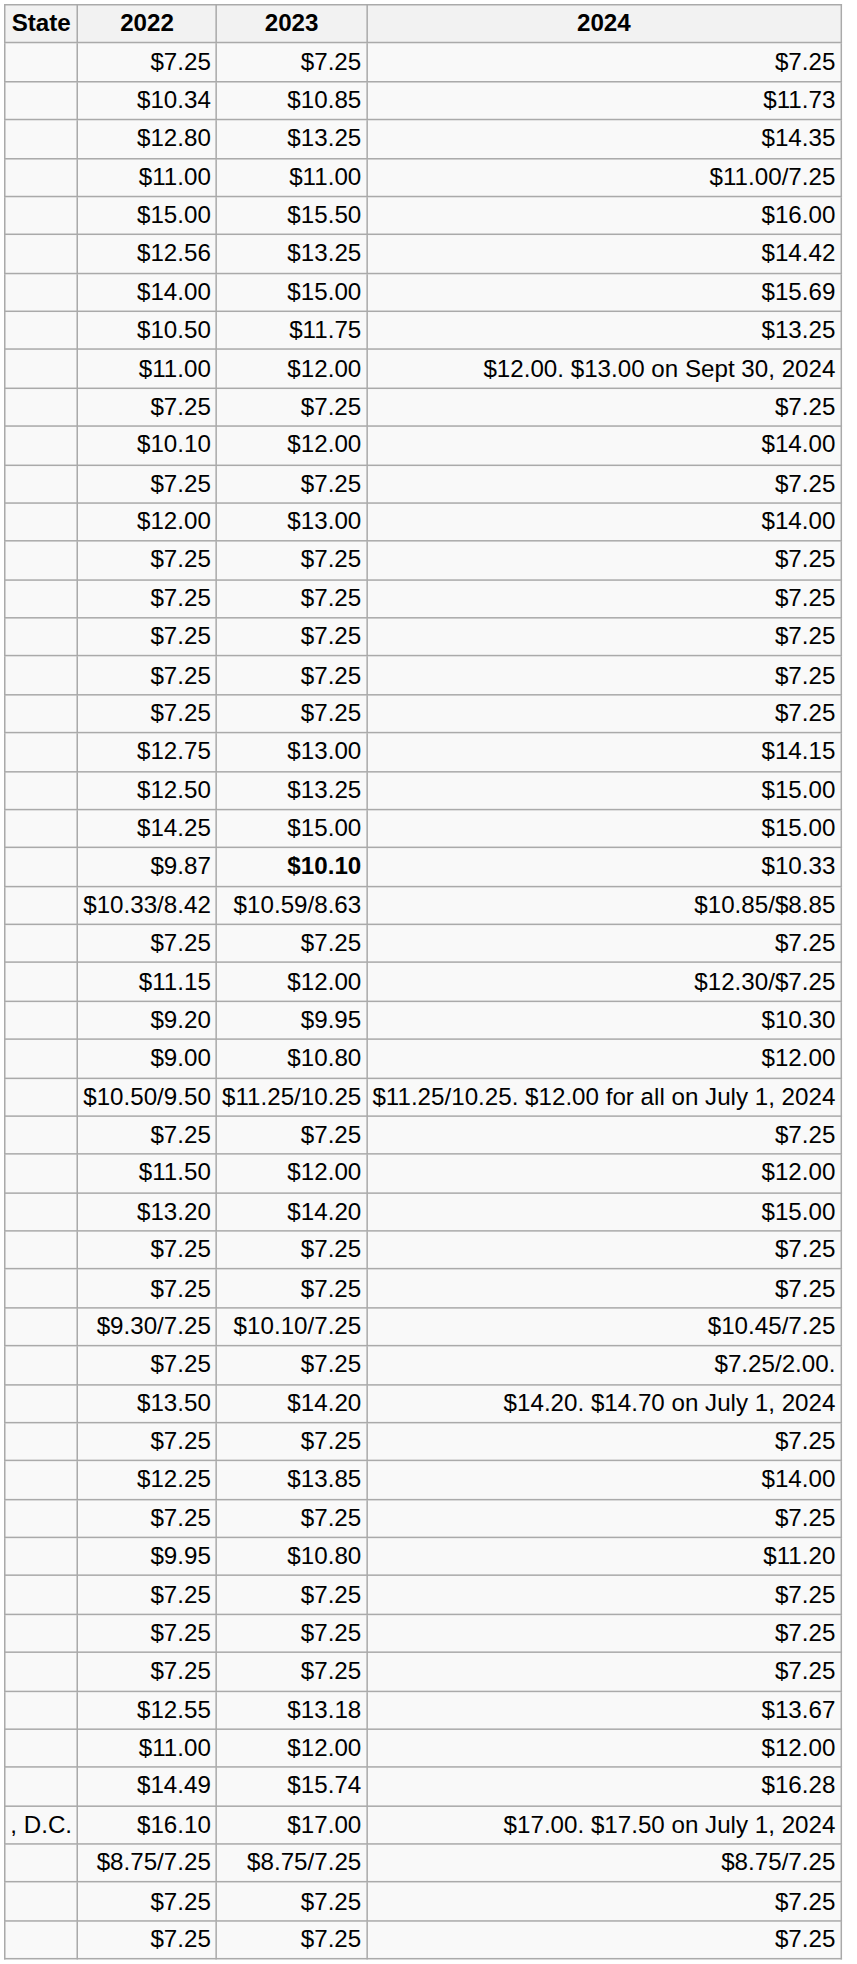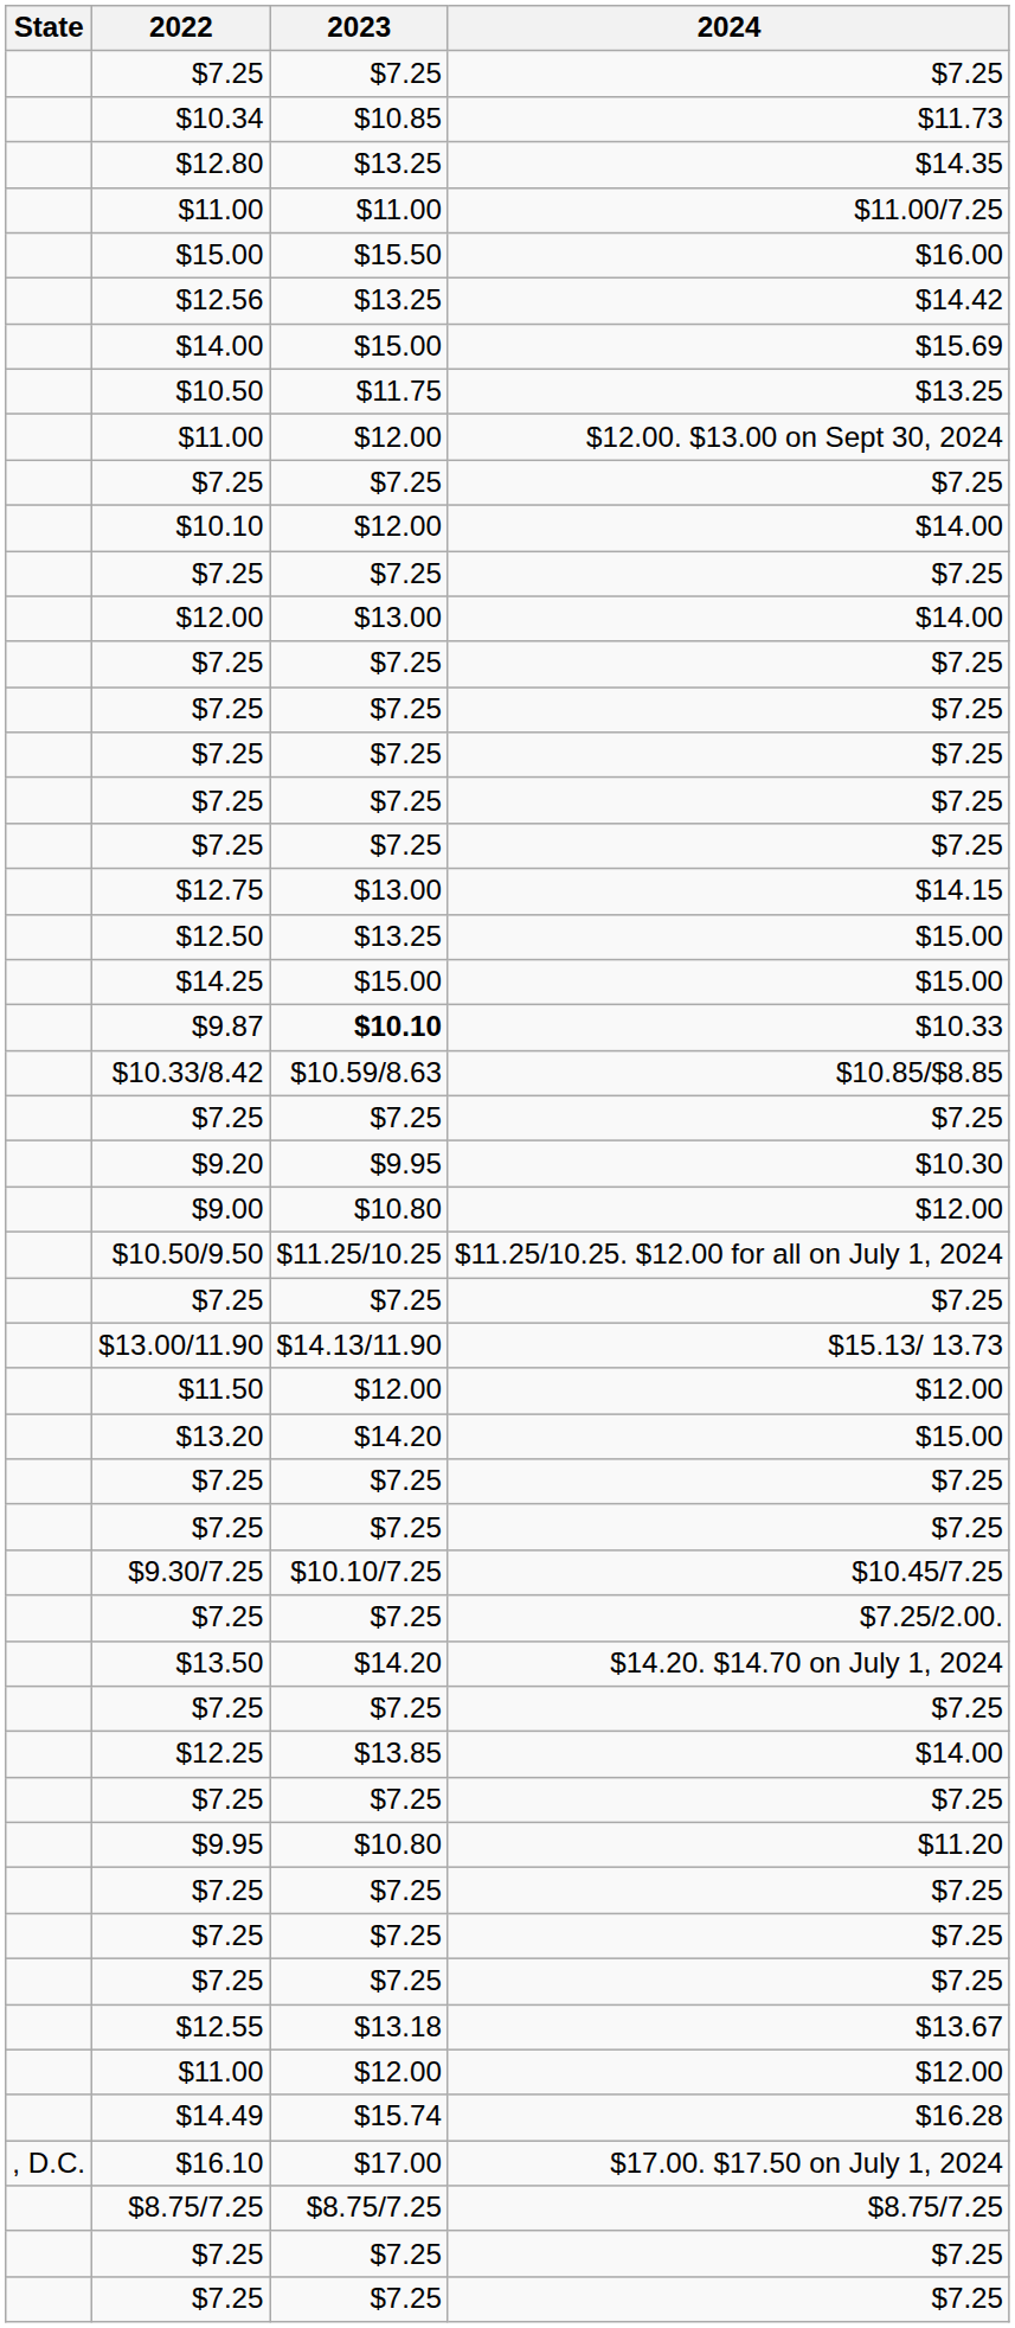 <table class="wikitable sortable mw-datatable static-row-numbers sticky-table-col1 sticky-table-head" style=text-align:right;>
 <tr>
 <th>State</th>
 <th data-sort-type=currency>2022</th>
 <th data-sort-type=currency>2023</th>
 <th data-sort-type=currency>2024</th>
 </tr>
 <tr>
 <td></td>
 <td>$7.25</td>
 <td>$7.25</td>
 <td>$7.25</td>
 </tr>
 <tr>
 <td></td>
 <td>$10.34</td>
 <td>$10.85</td>
 <td>$11.73</td>
 </tr>
 <tr>
 <td></td>
 <td>$12.80</td>
 <td>$13.25</td>
 <td>$14.35</td>
 </tr>
 <tr>
 <td></td>
 <td>$11.00</td>
 <td>$11.00</td>
 <td>$11.00/7.25</td>
 </tr>
 <tr>
 <td></td>
 <td>$15.00</td>
 <td>$15.50</td>
 <td>$16.00</td>
 </tr>
 <tr>
 <td></td>
 <td>$12.56</td>
 <td>$13.25</td>
 <td>$14.42</td>
 </tr>
 <tr>
 <td></td>
 <td>$14.00</td>
 <td>$15.00</td>
 <td>$15.69</td>
 </tr>
 <tr>
 <td></td>
 <td>$10.50</td>
 <td>$11.75</td>
 <td>$13.25</td>
 </tr>
 <tr>
 <td></td>
 <td>$11.00</td>
 <td>$12.00</td>
 <td>$12.00. $13.00 on Sept 30, 2024</td>
 </tr>
 <tr>
 <td></td>
 <td>$7.25</td>
 <td>$7.25</td>
 <td>$7.25</td>
 </tr>
 <tr>
 <td></td>
 <td>$10.10</td>
 <td>$12.00</td>
 <td>$14.00</td>
 </tr>
 <tr>
 <td></td>
 <td>$7.25</td>
 <td>$7.25</td>
 <td>$7.25</td>
 </tr>
 <tr>
 <td></td>
 <td>$12.00</td>
 <td>$13.00</td>
 <td>$14.00</td>
 </tr>
 <tr>
 <td></td>
 <td>$7.25</td>
 <td>$7.25</td>
 <td>$7.25</td>
 </tr>
 <tr>
 <td></td>
 <td>$7.25</td>
 <td>$7.25</td>
 <td>$7.25</td>
 </tr>
 <tr>
 <td></td>
 <td>$7.25</td>
 <td>$7.25</td>
 <td>$7.25</td>
 </tr>
 <tr>
 <td></td>
 <td>$7.25</td>
 <td>$7.25</td>
 <td>$7.25</td>
 </tr>
 <tr>
 <td></td>
 <td>$7.25</td>
 <td>$7.25</td>
 <td>$7.25</td>
 </tr>
 <tr>
 <td></td>
 <td>$12.75</td>
 <td>$13.00</td>
 <td>$14.15</td>
 </tr>
 <tr>
 <td></td>
 <td>$12.50</td>
 <td>$13.25</td>
 <td>$15.00</td>
 </tr>
 <tr>
 <td></td>
 <td>$14.25</td>
 <td>$15.00</td>
 <td>$15.00</td>
 </tr>
 <tr>
 <td></td>
 <td>$9.87</td>
 <td><strong>$10.10</strong></td>
 <td>$10.33</td>
 </tr>
 <tr>
 <td></td>
 <td>$10.33/8.42</td>
 <td>$10.59/8.63</td>
 <td>$10.85/$8.85</td>
 </tr>
 <tr>
 <td></td>
 <td>$7.25</td>
 <td>$7.25</td>
 <td>$7.25</td>
 </tr>
 <tr>
 <td></td>
-<td>$11.15</td>
-<td>$12.00</td>
-<td>$12.30/$7.25</td>
-</tr>
-<tr>
-<td></td>
 <td>$9.20</td>
 <td>$9.95</td>
 <td>$10.30</td>
 </tr>
 <tr>
 <td></td>
 <td>$9.00</td>
 <td>$10.80</td>
 <td>$12.00</td>
 </tr>
 <tr>
 <td></td>
 <td>$10.50/9.50</td>
 <td>$11.25/10.25</td>
 <td>$11.25/10.25. $12.00 for all on July 1, 2024</td>
 </tr>
 <tr>
 <td></td>
 <td>$7.25</td>
 <td>$7.25</td>
 <td>$7.25</td>
+</tr>
+<tr>
+<td></td>
+<td>$13.00/11.90</td>
+<td>$14.13/11.90</td>
+<td>$15.13/ 13.73</td>
 </tr>
 <tr>
 <td></td>
 <td>$11.50</td>
 <td>$12.00</td>
 <td>$12.00</td>
 </tr>
 <tr>
 <td></td>
 <td>$13.20</td>
 <td>$14.20</td>
 <td>$15.00</td>
 </tr>
 <tr>
 <td></td>
 <td>$7.25</td>
 <td>$7.25</td>
 <td>$7.25</td>
 </tr>
 <tr>
 <td></td>
 <td>$7.25</td>
 <td>$7.25</td>
 <td>$7.25</td>
 </tr>
 <tr>
 <td></td>
 <td>$9.30/7.25 </td>
 <td>$10.10/7.25 </td>
 <td>$10.45/7.25</td>
 </tr>
 <tr>
 <td></td>
 <td>$7.25</td>
 <td>$7.25</td>
 <td>$7.25/2.00.</td>
 </tr>
 <tr>
 <td></td>
 <td>$13.50</td>
 <td>$14.20</td>
 <td>$14.20. $14.70 on July 1, 2024</td>
 </tr>
 <tr>
 <td></td>
 <td>$7.25</td>
 <td>$7.25</td>
 <td>$7.25</td>
 </tr>
 <tr>
 <td></td>
 <td>$12.25</td>
 <td>$13.85</td>
 <td>$14.00</td>
 </tr>
 <tr>
 <td></td>
 <td>$7.25</td>
 <td>$7.25</td>
 <td>$7.25</td>
 </tr>
 <tr>
 <td></td>
 <td>$9.95</td>
 <td>$10.80</td>
 <td>$11.20</td>
 </tr>
 <tr>
 <td></td>
 <td>$7.25</td>
 <td>$7.25</td>
 <td>$7.25</td>
 </tr>
 <tr>
 <td></td>
 <td>$7.25</td>
 <td>$7.25</td>
 <td>$7.25</td>
 </tr>
 <tr>
 <td></td>
 <td>$7.25</td>
 <td>$7.25</td>
 <td>$7.25</td>
 </tr>
 <tr>
 <td></td>
 <td>$12.55</td>
 <td>$13.18</td>
 <td>$13.67</td>
 </tr>
 <tr>
 <td></td>
 <td>$11.00</td>
 <td>$12.00</td>
 <td>$12.00</td>
 </tr>
 <tr>
 <td></td>
 <td>$14.49</td>
 <td>$15.74</td>
 <td>$16.28</td>
 </tr>
 <tr>
 <td>, D.C.</td>
 <td>$16.10</td>
 <td>$17.00</td>
 <td>$17.00. $17.50 on July 1, 2024</td>
 </tr>
 <tr>
 <td></td>
 <td>$8.75/7.25</td>
 <td>$8.75/7.25</td>
 <td>$8.75/7.25</td>
 </tr>
 <tr>
 <td></td>
 <td>$7.25</td>
 <td>$7.25</td>
 <td>$7.25</td>
 </tr>
 <tr>
 <td></td>
 <td>$7.25</td>
 <td>$7.25</td>
 <td>$7.25</td>
 </tr>
 </table>
